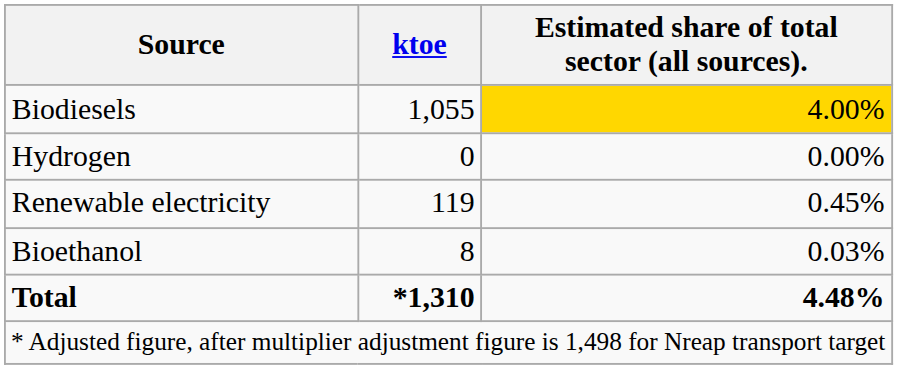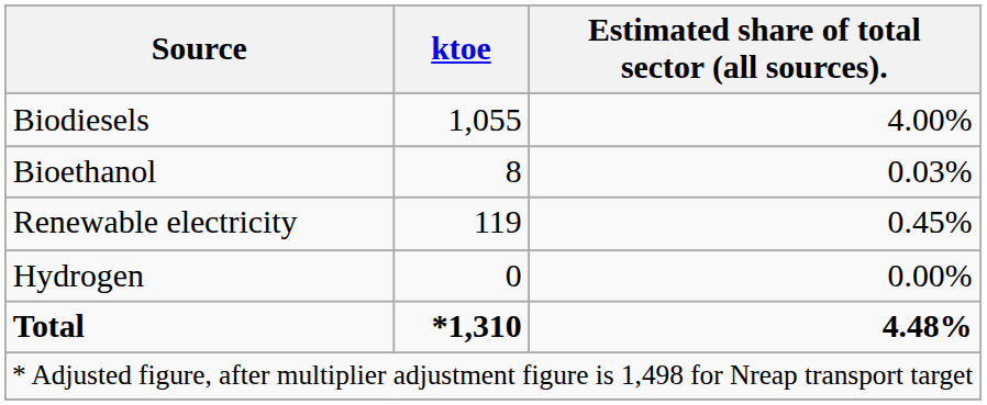 <table class="wikitable">
 <tr>
 <th>Source</th>
 <th><a href='#'>ktoe</a></th>
 <th>Estimated share of total<br>sector (all sources).</th>
 </tr>
 <tr>
 <td>Biodiesels</td>
 <td style="text-align:right;">1,055</td>
-<td style="background: gold; text-align:right;">4.00%</td>
+<td style="text-align:right;">4.00%</td>
 </tr>
 <tr>
-<td>Hydrogen</td>
-<td style="text-align:right;">0</td>
-<td style="text-align:right;">0.00%</td>
+<td>Bioethanol</td>
+<td style="text-align:right;">8</td>
+<td style="text-align:right;">0.03%</td>
 </tr>
 <tr>
 <td>Renewable electricity</td>
 <td style="text-align:right;">119</td>
 <td style="text-align:right;">0.45%</td>
 </tr>
 <tr>
-<td>Bioethanol</td>
-<td style="text-align:right;">8</td>
-<td style="text-align:right;">0.03%</td>
+<td>Hydrogen</td>
+<td style="text-align:right;">0</td>
+<td style="text-align:right;">0.00%</td>
 </tr>
 <tr>
 <td><strong>Total</strong></td>
 <td style="text-align:right;"><strong>*1,310</strong></td>
 <td style="text-align:right;"><strong>4.48%</strong></td>
 </tr>
 <tr>
 <td colspan=3 style="font-size:85%">* Adjusted figure, after multiplier adjustment figure is 1,498 for Nreap transport target</td>
 </tr>
 </table>
